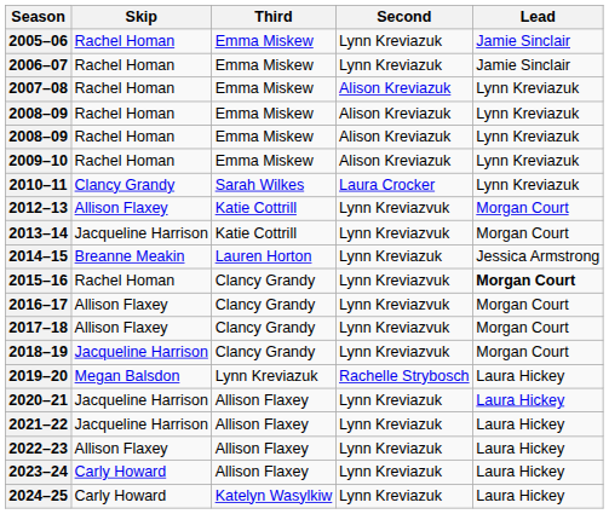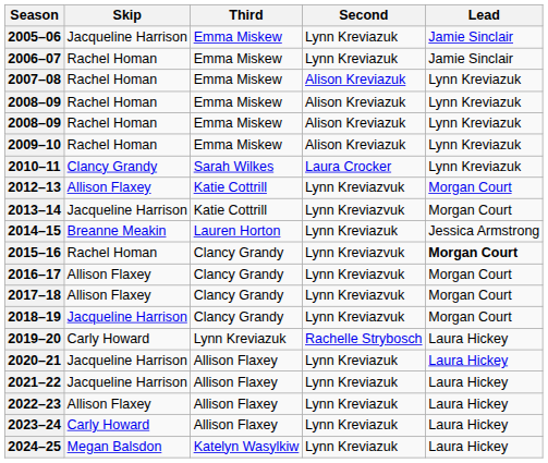 <table class="wikitable">
 <tr>
 <th scope="col">Season</th>
 <th scope="col">Skip</th>
 <th scope="col">Third</th>
 <th scope="col">Second</th>
 <th scope="col">Lead</th>
 </tr>
 <tr>
 <th scope="row">2005–06</th>
-<td><a href='#'>Rachel Homan</a></td>
+<td>Jacqueline Harrison</td>
 <td><a href='#'>Emma Miskew</a></td>
 <td>Lynn Kreviazuk</td>
 <td><a href='#'>Jamie Sinclair</a></td>
 </tr>
 <tr>
 <th scope="row">2006–07</th>
 <td>Rachel Homan</td>
 <td>Emma Miskew</td>
 <td>Lynn Kreviazuk</td>
 <td>Jamie Sinclair</td>
 </tr>
 <tr>
 <th scope="row">2007–08</th>
 <td>Rachel Homan</td>
 <td>Emma Miskew</td>
 <td><a href='#'>Alison Kreviazuk</a></td>
 <td>Lynn Kreviazuk</td>
 </tr>
 <tr>
 <th scope="row">2008–09</th>
 <td>Rachel Homan</td>
 <td>Emma Miskew</td>
 <td>Alison Kreviazuk</td>
 <td>Lynn Kreviazuk</td>
 </tr>
 <tr>
 <th scope="row">2008–09</th>
 <td>Rachel Homan</td>
 <td>Emma Miskew</td>
 <td>Alison Kreviazuk</td>
 <td>Lynn Kreviazuk</td>
 </tr>
 <tr>
 <th scope="row">2009–10</th>
 <td>Rachel Homan</td>
 <td>Emma Miskew</td>
 <td>Alison Kreviazuk</td>
 <td>Lynn Kreviazuk</td>
 </tr>
 <tr>
 <th scope="row">2010–11</th>
 <td><a href='#'>Clancy Grandy</a></td>
 <td><a href='#'>Sarah Wilkes</a></td>
 <td><a href='#'>Laura Crocker</a></td>
 <td>Lynn Kreviazuk</td>
 </tr>
 <tr>
 <th scope="row">2012–13</th>
 <td><a href='#'>Allison Flaxey</a></td>
 <td><a href='#'>Katie Cottrill</a></td>
 <td>Lynn Kreviazvuk</td>
 <td><a href='#'>Morgan Court</a></td>
 </tr>
 <tr>
 <th scope="row">2013–14</th>
 <td>Jacqueline Harrison</td>
 <td>Katie Cottrill</td>
 <td>Lynn Kreviazvuk</td>
 <td>Morgan Court</td>
 </tr>
 <tr>
 <th scope="row">2014–15</th>
 <td><a href='#'>Breanne Meakin</a></td>
 <td><a href='#'>Lauren Horton</a></td>
 <td>Lynn Kreviazuk</td>
 <td>Jessica Armstrong</td>
 </tr>
 <tr>
 <th scope="row">2015–16</th>
 <td>Rachel Homan</td>
 <td>Clancy Grandy</td>
 <td>Lynn Kreviazvuk</td>
 <td><strong>Morgan Court</strong></td>
 </tr>
 <tr>
 <th scope="row">2016–17</th>
 <td>Allison Flaxey</td>
 <td>Clancy Grandy</td>
 <td>Lynn Kreviazvuk</td>
 <td>Morgan Court</td>
 </tr>
 <tr>
 <th scope="row">2017–18</th>
 <td>Allison Flaxey</td>
 <td>Clancy Grandy</td>
 <td>Lynn Kreviazvuk</td>
 <td>Morgan Court</td>
 </tr>
 <tr>
 <th scope="row">2018–19</th>
 <td><a href='#'>Jacqueline Harrison</a></td>
 <td>Clancy Grandy</td>
 <td>Lynn Kreviazvuk</td>
 <td>Morgan Court</td>
 </tr>
 <tr>
 <th scope="row">2019–20</th>
-<td><a href='#'>Megan Balsdon</a></td>
+<td>Carly Howard</td>
 <td>Lynn Kreviazuk</td>
 <td><a href='#'>Rachelle Strybosch</a></td>
 <td>Laura Hickey</td>
 </tr>
 <tr>
 <th scope="row">2020–21</th>
 <td>Jacqueline Harrison</td>
 <td>Allison Flaxey</td>
 <td>Lynn Kreviazuk</td>
 <td><a href='#'>Laura Hickey</a></td>
 </tr>
 <tr>
 <th scope="row">2021–22</th>
 <td>Jacqueline Harrison</td>
 <td>Allison Flaxey</td>
 <td>Lynn Kreviazuk</td>
 <td>Laura Hickey</td>
 </tr>
 <tr>
 <th scope="row">2022–23</th>
 <td>Allison Flaxey</td>
 <td>Allison Flaxey</td>
 <td>Lynn Kreviazuk</td>
 <td>Laura Hickey</td>
 </tr>
 <tr>
 <th scope="row">2023–24</th>
 <td><a href='#'>Carly Howard</a></td>
 <td>Allison Flaxey</td>
 <td>Lynn Kreviazuk</td>
 <td>Laura Hickey</td>
 </tr>
 <tr>
 <th scope="row">2024–25</th>
-<td>Carly Howard</td>
+<td><a href='#'>Megan Balsdon</a></td>
 <td><a href='#'>Katelyn Wasylkiw</a></td>
 <td>Lynn Kreviazuk</td>
 <td>Laura Hickey</td>
 </tr>
 </table>
